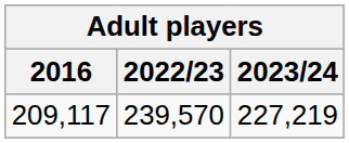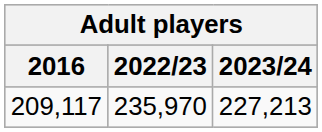 <table class="sortable wikitable">
 <tr>
 <th colspan="6">Adult players</th>
 </tr>
 <tr>
 <th colspan="1">2016</th>
 <th>2022/23</th>
 <th>2023/24</th>
 </tr>
 <tr>
 <td>209,117</td>
-<td>239,570</td>
-<td>227,219</td>
+<td>235,970</td>
+<td>227,213</td>
 </tr>
 </table>
